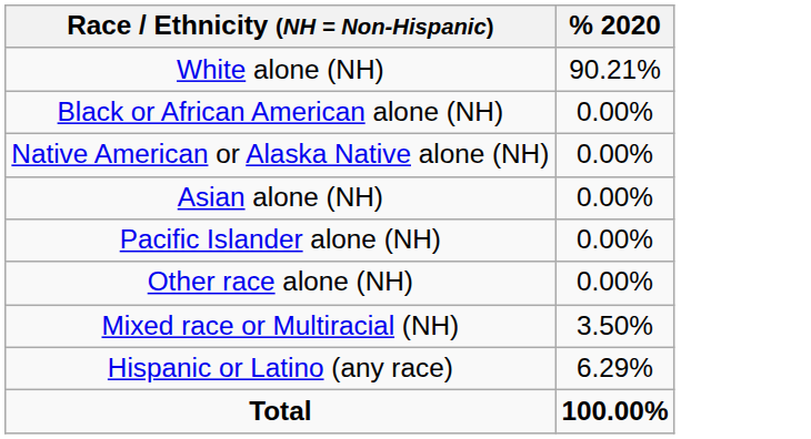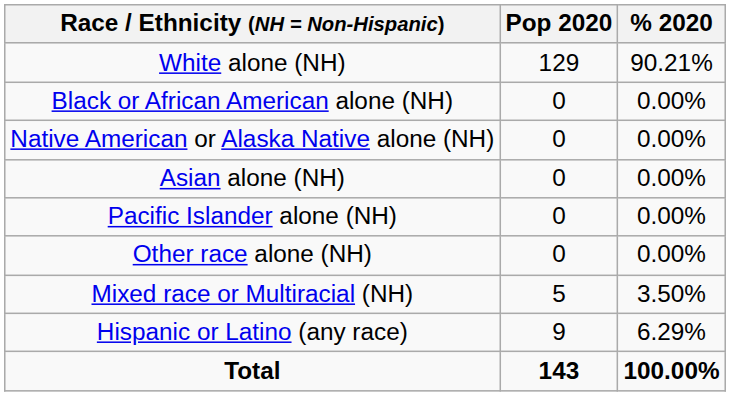 <table class="wikitable" style="text-align:center;">
 <tr>
 <th>Race / Ethnicity <small>(<em>NH = Non-Hispanic</em>)</small></th>
+<th>Pop 2020</th>
 <th>% 2020</th>
 </tr>
 <tr>
 <td><a href='#'>White</a> alone (NH)</td>
+<td>129</td>
 <td>90.21%</td>
 </tr>
 <tr>
 <td><a href='#'>Black or African American</a> alone (NH)</td>
+<td>0</td>
 <td>0.00%</td>
 </tr>
 <tr>
 <td><a href='#'>Native American</a> or <a href='#'>Alaska Native</a> alone (NH)</td>
+<td>0</td>
 <td>0.00%</td>
 </tr>
 <tr>
 <td><a href='#'>Asian</a> alone (NH)</td>
+<td>0</td>
 <td>0.00%</td>
 </tr>
 <tr>
 <td><a href='#'>Pacific Islander</a> alone (NH)</td>
+<td>0</td>
 <td>0.00%</td>
 </tr>
 <tr>
 <td><a href='#'>Other race</a> alone (NH)</td>
+<td>0</td>
 <td>0.00%</td>
 </tr>
 <tr>
 <td><a href='#'>Mixed race or Multiracial</a> (NH)</td>
+<td>5</td>
 <td>3.50%</td>
 </tr>
 <tr>
 <td><a href='#'>Hispanic or Latino</a> (any race)</td>
+<td>9</td>
 <td>6.29%</td>
 </tr>
 <tr>
 <td><strong>Total</strong></td>
+<td><strong>143</strong></td>
 <td><strong>100.00%</strong></td>
 </tr>
 </table>
